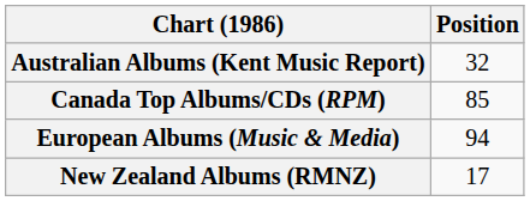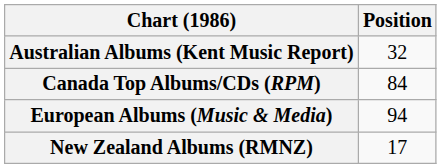 <table class="wikitable sortable plainrowheaders" style="text-align:center">
 <tr>
 <th scope="col">Chart (1986)</th>
 <th scope="col">Position</th>
 </tr>
 <tr>
 <th scope="row">Australian Albums (Kent Music Report)</th>
 <td>32</td>
 </tr>
 <tr>
 <th scope="row">Canada Top Albums/CDs (<em>RPM</em>)</th>
-<td>85</td>
+<td>84</td>
 </tr>
 <tr>
 <th scope="row">European Albums (<em>Music & Media</em>)</th>
 <td>94</td>
 </tr>
 <tr>
 <th scope="row">New Zealand Albums (RMNZ)</th>
 <td>17</td>
 </tr>
 </table>
